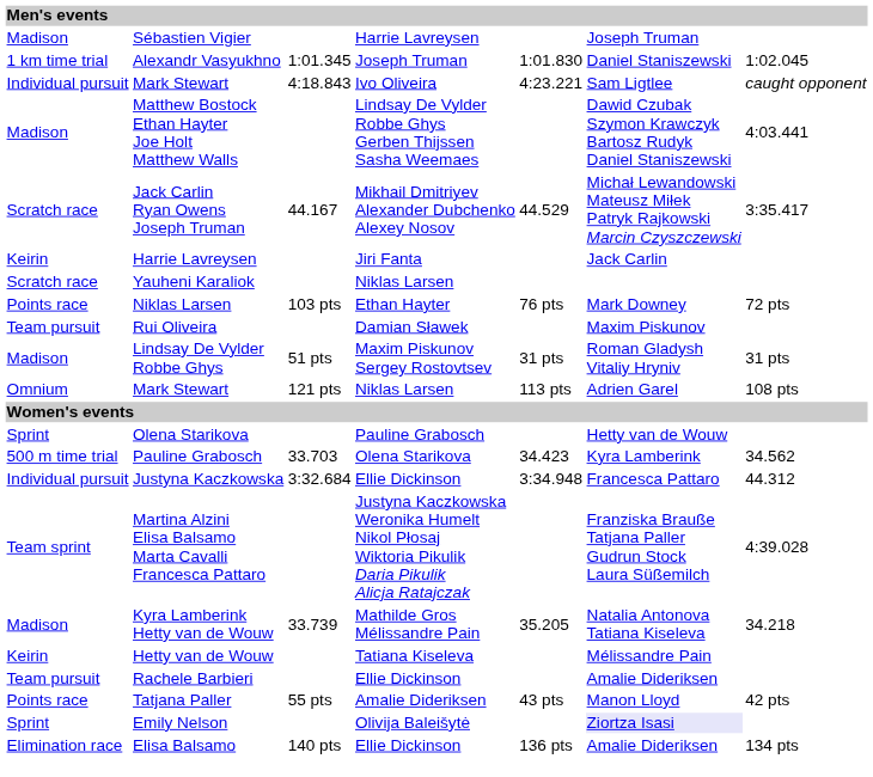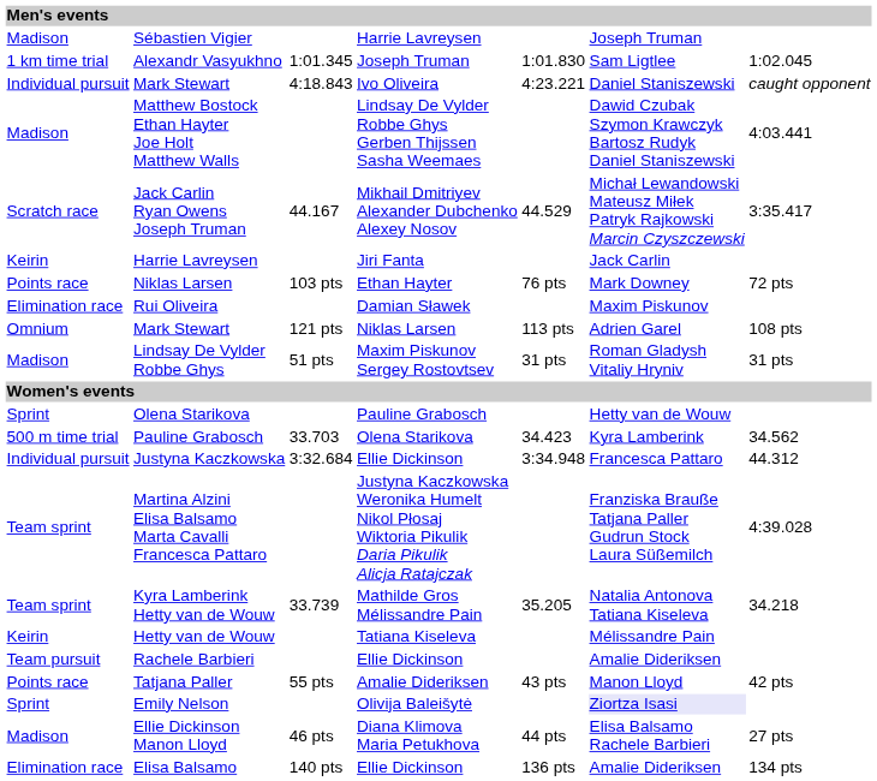 <table>
 <tr bgcolor="#cccccc">
 <td colspan=7><strong>Men's events</strong></td>
 </tr>
 <tr>
 <td><a href='#'>Madison</a></td>
 <td><a href='#'>Sébastien Vigier</a><br><small></small></td>
 <td></td>
 <td><a href='#'>Harrie Lavreysen</a><br><small></small></td>
 <td></td>
 <td><a href='#'>Joseph Truman</a><br><small></small></td>
 <td></td>
 </tr>
 <tr>
 <td><a href='#'>1 km time trial</a></td>
 <td><a href='#'>Alexandr Vasyukhno</a><br><small></small></td>
 <td>1:01.345</td>
 <td><a href='#'>Joseph Truman</a><br><small></small></td>
 <td>1:01.830</td>
-<td><a href='#'>Daniel Staniszewski</a><br><small></small></td>
+<td><a href='#'>Sam Ligtlee</a><br><small></small></td>
 <td>1:02.045</td>
 </tr>
 <tr>
 <td><a href='#'>Individual pursuit</a></td>
 <td><a href='#'>Mark Stewart</a><br><small></small></td>
 <td>4:18.843</td>
 <td><a href='#'>Ivo Oliveira</a><br><small></small></td>
 <td>4:23.221</td>
-<td><a href='#'>Sam Ligtlee</a><br><small></small></td>
+<td><a href='#'>Daniel Staniszewski</a><br><small></small></td>
 <td><em>caught opponent</em></td>
 </tr>
 <tr>
 <td><a href='#'>Madison</a></td>
 <td><a href='#'>Matthew Bostock</a><br><a href='#'>Ethan Hayter</a><br><a href='#'>Joe Holt</a><br><a href='#'>Matthew Walls</a><br><small></small></td>
 <td></td>
 <td><a href='#'>Lindsay De Vylder</a><br><a href='#'>Robbe Ghys</a><br><a href='#'>Gerben Thijssen</a><br><a href='#'>Sasha Weemaes</a><br><small></small></td>
 <td></td>
 <td><a href='#'>Dawid Czubak</a><br><a href='#'>Szymon Krawczyk</a><br><a href='#'>Bartosz Rudyk</a><br><a href='#'>Daniel Staniszewski</a><br><small></small></td>
 <td>4:03.441</td>
 </tr>
 <tr>
 <td><a href='#'>Scratch race</a></td>
 <td><a href='#'>Jack Carlin</a><br><a href='#'>Ryan Owens</a><br><a href='#'>Joseph Truman</a><br><small></small></td>
 <td>44.167</td>
 <td><a href='#'>Mikhail Dmitriyev</a><br><a href='#'>Alexander Dubchenko</a><br><a href='#'>Alexey Nosov</a><br><small></small></td>
 <td>44.529</td>
 <td><a href='#'>Michał Lewandowski</a><br><a href='#'>Mateusz Miłek</a><br><a href='#'>Patryk Rajkowski</a><br><em><a href='#'>Marcin Czyszczewski</a></em><br><small></small></td>
 <td>3:35.417</td>
 </tr>
 <tr>
 <td><a href='#'>Keirin</a></td>
 <td><a href='#'>Harrie Lavreysen</a><br><small></small></td>
 <td></td>
 <td><a href='#'>Jiri Fanta</a><br><small></small></td>
 <td></td>
 <td><a href='#'>Jack Carlin</a><br><small></small></td>
 <td></td>
 </tr>
 <tr>
-<td><a href='#'>Scratch race</a></td>
-<td><a href='#'>Yauheni Karaliok</a><br><small></small></td>
-<td></td>
-<td><a href='#'>Niklas Larsen</a><br><small></small></td>
-<td></td>
-<td><br><small></small></td>
-<td></td>
-</tr>
-<tr>
 <td><a href='#'>Points race</a></td>
 <td><a href='#'>Niklas Larsen</a><br><small></small></td>
 <td>103 pts</td>
 <td><a href='#'>Ethan Hayter</a><br><small></small></td>
 <td>76 pts</td>
 <td><a href='#'>Mark Downey</a><br><small></small></td>
 <td>72 pts</td>
 </tr>
 <tr>
-<td><a href='#'>Team pursuit</a></td>
+<td><a href='#'>Elimination race</a></td>
 <td><a href='#'>Rui Oliveira</a><br><small></small></td>
 <td></td>
 <td><a href='#'>Damian Sławek</a><br><small></small></td>
 <td></td>
 <td><a href='#'>Maxim Piskunov</a><br><small></small></td>
 <td></td>
+</tr>
+<tr>
+<td><a href='#'>Omnium</a></td>
+<td><a href='#'>Mark Stewart</a><br><small></small></td>
+<td>121 pts</td>
+<td><a href='#'>Niklas Larsen</a><br><small></small></td>
+<td>113 pts</td>
+<td><a href='#'>Adrien Garel</a><br><small></small></td>
+<td>108 pts</td>
 </tr>
 <tr>
 <td><a href='#'>Madison</a></td>
 <td><a href='#'>Lindsay De Vylder</a><br><a href='#'>Robbe Ghys</a><br><small></small></td>
 <td>51 pts</td>
 <td><a href='#'>Maxim Piskunov</a><br><a href='#'>Sergey Rostovtsev</a><br><small></small></td>
 <td>31 pts</td>
 <td><a href='#'>Roman Gladysh</a><br><a href='#'>Vitaliy Hryniv</a><br><small></small></td>
 <td>31 pts</td>
-</tr>
-<tr>
-<td><a href='#'>Omnium</a></td>
-<td><a href='#'>Mark Stewart</a><br><small></small></td>
-<td>121 pts</td>
-<td><a href='#'>Niklas Larsen</a><br><small></small></td>
-<td>113 pts</td>
-<td><a href='#'>Adrien Garel</a><br><small></small></td>
-<td>108 pts</td>
 </tr>
 <tr style="background:#ccc;">
 <td colspan=7><strong>Women's events</strong></td>
 </tr>
 <tr>
 <td><a href='#'>Sprint</a></td>
 <td><a href='#'>Olena Starikova</a><br><small></small></td>
 <td></td>
 <td><a href='#'>Pauline Grabosch</a><br><small></small></td>
 <td></td>
 <td><a href='#'>Hetty van de Wouw</a><br><small></small></td>
 <td></td>
 </tr>
 <tr>
 <td><a href='#'>500 m time trial</a></td>
 <td><a href='#'>Pauline Grabosch</a><br><small></small></td>
 <td>33.703</td>
 <td><a href='#'>Olena Starikova</a><br><small></small></td>
 <td>34.423</td>
 <td><a href='#'>Kyra Lamberink</a><br><small></small></td>
 <td>34.562</td>
 </tr>
 <tr>
 <td><a href='#'>Individual pursuit</a></td>
 <td><a href='#'>Justyna Kaczkowska</a><br><small></small></td>
 <td>3:32.684</td>
 <td><a href='#'>Ellie Dickinson</a><br><small></small></td>
 <td>3:34.948</td>
 <td><a href='#'>Francesca Pattaro</a><br><small></small></td>
 <td>44.312</td>
 </tr>
 <tr>
 <td><a href='#'>Team sprint</a></td>
 <td><a href='#'>Martina Alzini</a><br><a href='#'>Elisa Balsamo</a><br><a href='#'>Marta Cavalli</a><br><a href='#'>Francesca Pattaro</a><br><small></small></td>
 <td></td>
 <td><a href='#'>Justyna Kaczkowska</a><br><a href='#'>Weronika Humelt</a><br><a href='#'>Nikol Płosaj</a><br><a href='#'>Wiktoria Pikulik</a><br><em><a href='#'>Daria Pikulik</a></em><br><em><a href='#'>Alicja Ratajczak</a></em><br><small></small></td>
 <td></td>
 <td><a href='#'>Franziska Brauße</a><br><a href='#'>Tatjana Paller</a><br><a href='#'>Gudrun Stock</a><br><a href='#'>Laura Süßemilch</a><br><small></small></td>
 <td>4:39.028</td>
 </tr>
 <tr>
-<td><a href='#'>Madison</a></td>
+<td><a href='#'>Team sprint</a></td>
 <td><a href='#'>Kyra Lamberink</a><br><a href='#'>Hetty van de Wouw</a><br><small></small></td>
 <td>33.739</td>
 <td><a href='#'>Mathilde Gros</a><br><a href='#'>Mélissandre Pain</a><br><small></small></td>
 <td>35.205</td>
 <td><a href='#'>Natalia Antonova</a><br><a href='#'>Tatiana Kiseleva</a><br><small></small></td>
 <td>34.218</td>
 </tr>
 <tr>
 <td><a href='#'>Keirin</a></td>
 <td><a href='#'>Hetty van de Wouw</a><br><small></small></td>
 <td></td>
 <td><a href='#'>Tatiana Kiseleva</a><br><small></small></td>
 <td></td>
 <td><a href='#'>Mélissandre Pain</a><br><small></small></td>
 <td></td>
 </tr>
 <tr>
 <td><a href='#'>Team pursuit</a></td>
 <td><a href='#'>Rachele Barbieri</a><br><small></small></td>
 <td></td>
 <td><a href='#'>Ellie Dickinson</a><br><small></small></td>
 <td></td>
 <td><a href='#'>Amalie Dideriksen</a><br><small></small></td>
 <td></td>
 </tr>
 <tr>
 <td><a href='#'>Points race</a></td>
 <td><a href='#'>Tatjana Paller</a><br><small></small></td>
 <td>55 pts</td>
 <td><a href='#'>Amalie Dideriksen</a><br><small></small></td>
 <td>43 pts</td>
 <td><a href='#'>Manon Lloyd</a><br><small></small></td>
 <td>42 pts</td>
 </tr>
 <tr>
 <td><a href='#'>Sprint</a></td>
 <td><a href='#'>Emily Nelson</a><br><small></small></td>
 <td></td>
 <td><a href='#'>Olivija Baleišytė</a><br><small></small></td>
 <td></td>
 <td style="background: lavender;"><a href='#'>Ziortza Isasi</a><br><small></small></td>
 <td></td>
 </tr>
 <tr>
+<td><a href='#'>Madison</a></td>
+<td><a href='#'>Ellie Dickinson</a><br><a href='#'>Manon Lloyd</a><br><small></small></td>
+<td>46 pts</td>
+<td><a href='#'>Diana Klimova</a><br><a href='#'>Maria Petukhova</a><br><small></small></td>
+<td>44 pts</td>
+<td><a href='#'>Elisa Balsamo</a><br><a href='#'>Rachele Barbieri</a><br><small></small></td>
+<td>27 pts</td>
+</tr>
+<tr>
 <td><a href='#'>Elimination race</a></td>
 <td><a href='#'>Elisa Balsamo</a><br><small></small></td>
 <td>140 pts</td>
 <td><a href='#'>Ellie Dickinson</a><br><small></small></td>
 <td>136 pts</td>
 <td><a href='#'>Amalie Dideriksen</a><br><small></small></td>
 <td>134 pts</td>
 </tr>
 </table>
